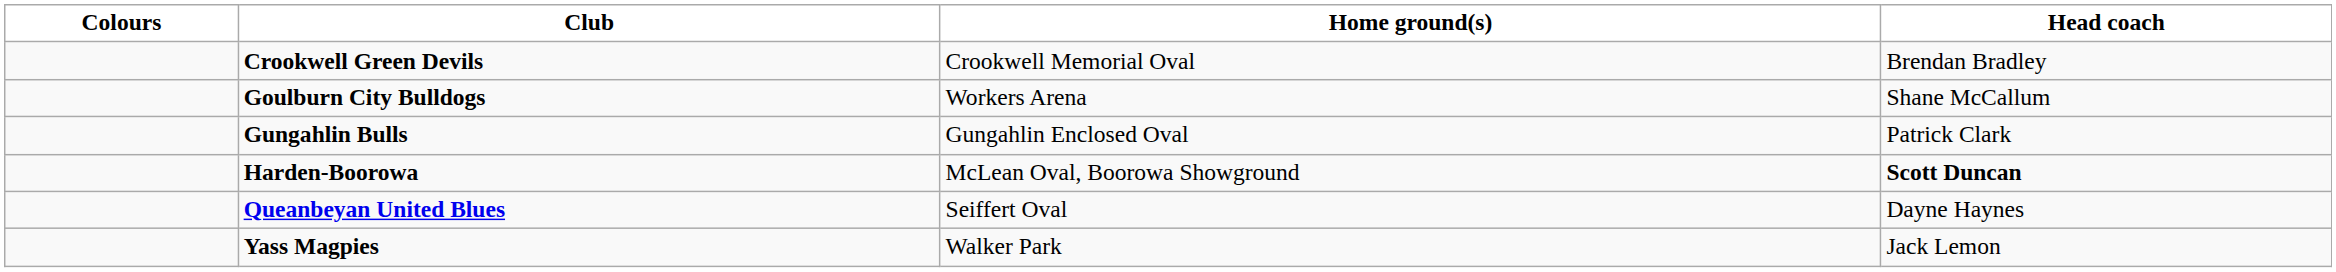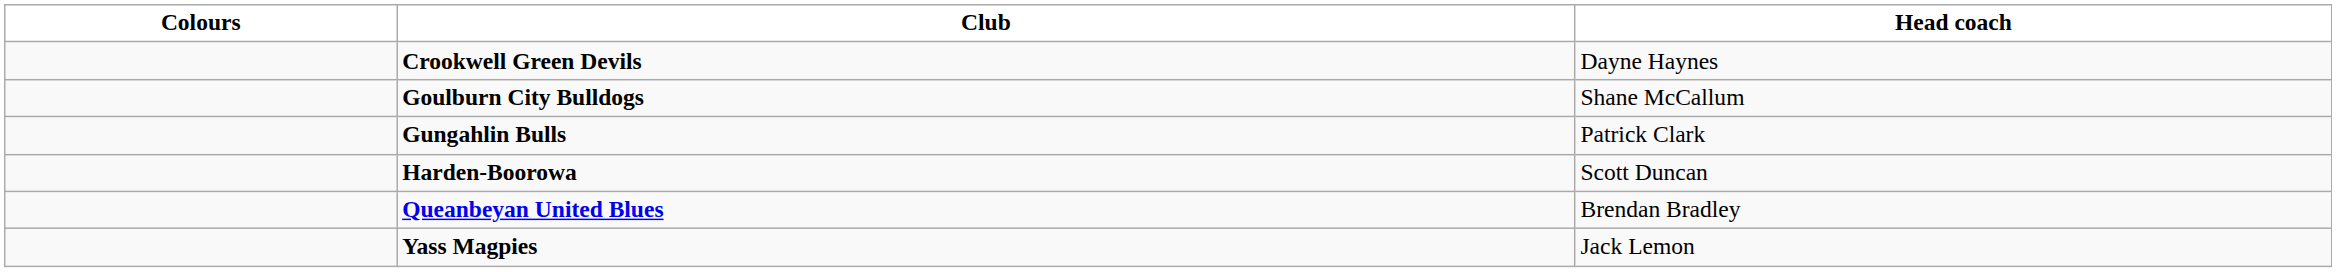 <table class="wikitable" style="width:100%; text-align:left">
 <tr>
 <th style="background:white">Colours</th>
 <th style="background:white">Club</th>
-<th style="background:white">Home ground(s)</th>
 <th style="background:white">Head coach</th>
 </tr>
 <tr>
 <td></td>
 <td><strong>Crookwell Green Devils</strong></td>
-<td>Crookwell Memorial Oval</td>
-<td>Brendan Bradley</td>
+<td>Dayne Haynes</td>
 </tr>
 <tr>
 <td></td>
 <td><strong>Goulburn City Bulldogs</strong></td>
-<td>Workers Arena</td>
 <td>Shane McCallum</td>
 </tr>
 <tr>
 <td></td>
 <td><strong>Gungahlin Bulls</strong></td>
-<td>Gungahlin Enclosed Oval</td>
 <td>Patrick Clark</td>
 </tr>
 <tr>
 <td></td>
 <td><strong>Harden-Boorowa</strong></td>
-<td>McLean Oval, Boorowa Showground</td>
-<td><strong>Scott Duncan</strong></td>
+<td>Scott Duncan</td>
 </tr>
 <tr>
 <td></td>
 <td><strong><a href='#'>Queanbeyan United Blues</a></strong></td>
-<td>Seiffert Oval</td>
-<td>Dayne Haynes</td>
+<td>Brendan Bradley</td>
 </tr>
 <tr>
 <td></td>
 <td><strong>Yass Magpies</strong></td>
-<td>Walker Park</td>
 <td>Jack Lemon</td>
 </tr>
 </table>
